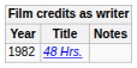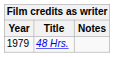 <table class="wikitable sortable">
 <tr>
 <th colspan="3" style="text-align:center">Film credits as writer</th>
 </tr>
 <tr>
 <th>Year</th>
 <th>Title</th>
 <th class="unsortable">Notes</th>
 </tr>
 <tr>
-<td>1982</td>
+<td>1979</td>
 <td><em><a href='#'>48 Hrs.</a></em></td>
 <td></td>
 </tr>
 </table>
